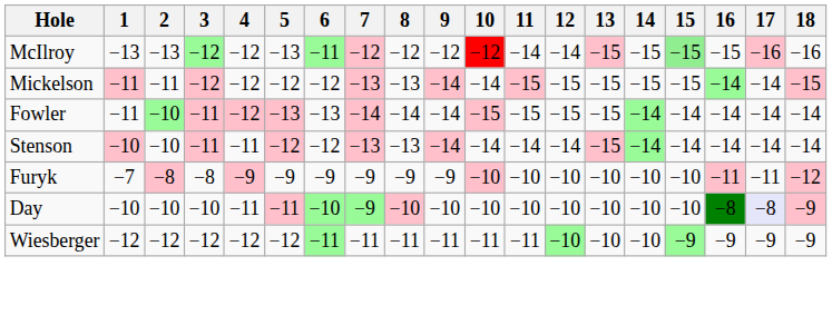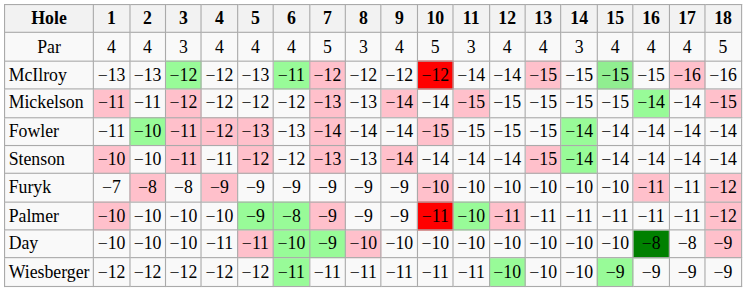 <table class="wikitable" style="text-align:center">
 <tr>
 <th>Hole</th>
 <th>1</th>
 <th>2</th>
 <th>3</th>
 <th>4</th>
 <th>5</th>
 <th>6</th>
 <th>7</th>
 <th>8</th>
 <th>9</th>
 <th>10</th>
 <th>11</th>
 <th>12</th>
 <th>13</th>
 <th>14</th>
 <th>15</th>
 <th>16</th>
 <th>17</th>
 <th>18</th>
+</tr>
+<tr>
+<td>Par</td>
+<td>4</td>
+<td>4</td>
+<td>3</td>
+<td>4</td>
+<td>4</td>
+<td>4</td>
+<td>5</td>
+<td>3</td>
+<td>4</td>
+<td>5</td>
+<td>3</td>
+<td>4</td>
+<td>4</td>
+<td>3</td>
+<td>4</td>
+<td>4</td>
+<td>4</td>
+<td>5</td>
 </tr>
 <tr>
 <td align=left> McIlroy</td>
 <td>−13</td>
 <td>−13</td>
 <td style="background: PaleGreen;">−12</td>
 <td>−12</td>
 <td>−13</td>
 <td style="background: PaleGreen;">−11</td>
 <td style="background: Pink;">−12</td>
 <td>−12</td>
 <td>−12</td>
 <td style="background: Red;">−12</td>
 <td>−14</td>
 <td>−14</td>
 <td style="background: Pink;">−15</td>
 <td>−15</td>
 <td style="background: lightgreen;">−15</td>
 <td>−15</td>
 <td style="background: Pink;">−16</td>
 <td>−16</td>
 </tr>
 <tr>
 <td align=left> Mickelson</td>
 <td style="background: Pink;">−11</td>
 <td>−11</td>
 <td style="background: Pink;">−12</td>
 <td>−12</td>
 <td>−12</td>
 <td>−12</td>
 <td style="background: Pink;">−13</td>
 <td>−13</td>
 <td style="background: Pink;">−14</td>
 <td>−14</td>
 <td style="background: Pink;">−15</td>
 <td>−15</td>
 <td>−15</td>
 <td>−15</td>
 <td>−15</td>
 <td style="background: PaleGreen;">−14</td>
 <td>−14</td>
 <td style="background: Pink;">−15</td>
 </tr>
 <tr>
 <td align=left> Fowler</td>
 <td>−11</td>
 <td style="background: PaleGreen;">−10</td>
 <td style="background: Pink;">−11</td>
 <td style="background: Pink;">−12</td>
 <td style="background: Pink;">−13</td>
 <td>−13</td>
 <td style="background: Pink;">−14</td>
 <td>−14</td>
 <td>−14</td>
 <td style="background: Pink;">−15</td>
 <td>−15</td>
 <td>−15</td>
 <td>−15</td>
 <td style="background: PaleGreen;">−14</td>
 <td>−14</td>
 <td>−14</td>
 <td>−14</td>
 <td>−14</td>
 </tr>
 <tr>
 <td align=left> Stenson</td>
 <td style="background: Pink;">−10</td>
 <td>−10</td>
 <td style="background: Pink;">−11</td>
 <td>−11</td>
 <td style="background: Pink;">−12</td>
 <td>−12</td>
 <td style="background: Pink;">−13</td>
 <td>−13</td>
 <td style="background: Pink;">−14</td>
 <td>−14</td>
 <td>−14</td>
 <td>−14</td>
 <td style="background: Pink;">−15</td>
 <td style="background: PaleGreen;">−14</td>
 <td>−14</td>
 <td>−14</td>
 <td>−14</td>
 <td>−14</td>
 </tr>
 <tr>
 <td align=left> Furyk</td>
 <td>−7</td>
 <td style="background: Pink;">−8</td>
 <td>−8</td>
 <td style="background: Pink;">−9</td>
 <td>−9</td>
 <td>−9</td>
 <td>−9</td>
 <td>−9</td>
 <td>−9</td>
 <td style="background: Pink;">−10</td>
 <td>−10</td>
 <td>−10</td>
 <td>−10</td>
 <td>−10</td>
 <td>−10</td>
 <td style="background: Pink;">−11</td>
 <td>−11</td>
 <td style="background: Pink;">−12</td>
 </tr>
 <tr>
+<td align=left> Palmer</td>
+<td style="background: Pink;">−10</td>
+<td>−10</td>
+<td>−10</td>
+<td>−10</td>
+<td style="background: PaleGreen;">−9</td>
+<td style="background: PaleGreen;">−8</td>
+<td style="background: Pink;">−9</td>
+<td>−9</td>
+<td>−9</td>
+<td style="background: Red;">−11</td>
+<td style="background: PaleGreen;">−10</td>
+<td style="background: Pink;">−11</td>
+<td>−11</td>
+<td>−11</td>
+<td>−11</td>
+<td>−11</td>
+<td>−11</td>
+<td style="background: Pink;">−12</td>
+</tr>
+<tr>
 <td align=left> Day</td>
 <td>−10</td>
 <td>−10</td>
 <td>−10</td>
 <td>−11</td>
 <td style="background: Pink;">−11</td>
 <td style="background: PaleGreen;">−10</td>
 <td style="background: PaleGreen;">−9</td>
 <td style="background: Pink;">−10</td>
 <td>−10</td>
 <td>−10</td>
 <td>−10</td>
 <td>−10</td>
 <td>−10</td>
 <td>−10</td>
 <td>−10</td>
 <td style="background: Green;">−8</td>
-<td style="background: lavender;">−8</td>
+<td>−8</td>
 <td style="background: Pink;">−9</td>
 </tr>
 <tr>
 <td align=left> Wiesberger</td>
 <td>−12</td>
 <td>−12</td>
 <td>−12</td>
 <td>−12</td>
 <td>−12</td>
 <td style="background: PaleGreen;">−11</td>
 <td>−11</td>
 <td>−11</td>
 <td>−11</td>
 <td>−11</td>
 <td>−11</td>
 <td style="background: PaleGreen;">−10</td>
 <td>−10</td>
 <td>−10</td>
 <td style="background: PaleGreen;">−9</td>
 <td>−9</td>
 <td>−9</td>
 <td>−9</td>
 </tr>
 </table>
